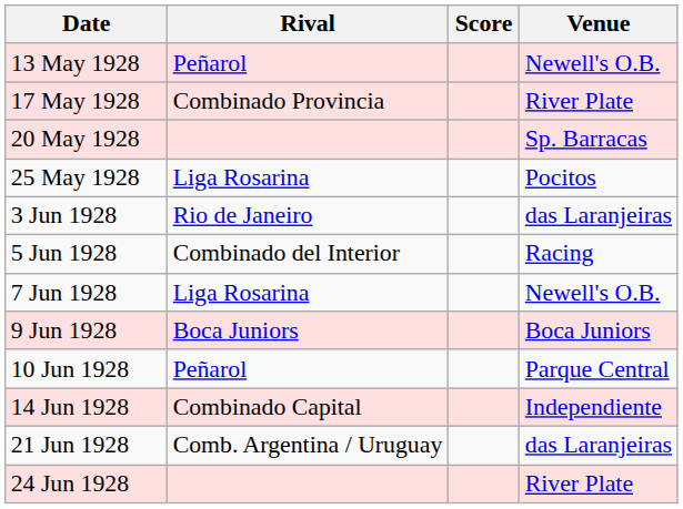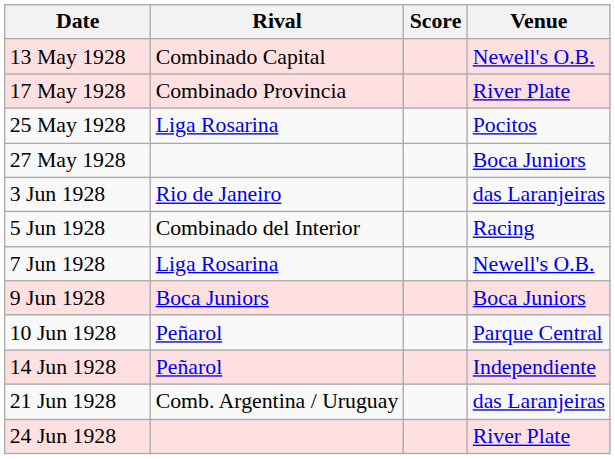 <table class="wikitable sortable">
 <tr>
 <th width=100px>Date</th>
 <th width=>Rival</th>
 <th width=40px>Score</th>
 <th width=>Venue</th>
 </tr>
 <tr bgcolor=#ffe0e0>
 <td>13 May 1928</td>
-<td> <a href='#'>Peñarol</a></td>
+<td> Combinado Capital </td>
 <td></td>
 <td><a href='#'>Newell's O.B.</a></td>
 </tr>
 <tr bgcolor=#ffe0e0>
 <td>17 May 1928</td>
 <td> Combinado Provincia </td>
 <td></td>
 <td><a href='#'>River Plate</a></td>
 </tr>
-<tr bgcolor=#ffe0e0>
-<td>20 May 1928</td>
-<td></td>
-<td></td>
-<td><a href='#'>Sp. Barracas</a></td>
-</tr>
 <tr>
 <td>25 May 1928</td>
 <td> <a href='#'>Liga Rosarina</a></td>
 <td></td>
 <td><a href='#'>Pocitos</a></td>
+</tr>
+<tr>
+<td>27 May 1928</td>
+<td>  </td>
+<td></td>
+<td><a href='#'>Boca Juniors</a> </td>
 </tr>
 <tr>
 <td>3 Jun 1928</td>
 <td> <a href='#'>Rio de Janeiro</a></td>
 <td></td>
 <td><a href='#'>das Laranjeiras</a></td>
 </tr>
 <tr>
 <td>5 Jun 1928</td>
 <td> Combinado del Interior</td>
 <td></td>
 <td><a href='#'>Racing</a></td>
 </tr>
 <tr>
 <td>7 Jun 1928</td>
 <td> <a href='#'>Liga Rosarina</a></td>
 <td></td>
 <td><a href='#'>Newell's O.B.</a></td>
 </tr>
 <tr bgcolor=#ffe0e0>
 <td>9 Jun 1928</td>
 <td> <a href='#'>Boca Juniors</a></td>
 <td></td>
 <td><a href='#'>Boca Juniors</a> </td>
 </tr>
 <tr>
 <td>10 Jun 1928</td>
 <td> <a href='#'>Peñarol</a></td>
 <td></td>
 <td><a href='#'>Parque Central</a></td>
 </tr>
 <tr bgcolor=#ffe0e0>
 <td>14 Jun 1928</td>
-<td> Combinado Capital </td>
+<td> <a href='#'>Peñarol</a></td>
 <td></td>
 <td><a href='#'>Independiente</a></td>
 </tr>
 <tr>
 <td>21 Jun 1928</td>
 <td> Comb. Argentina / Uruguay</td>
 <td></td>
 <td><a href='#'>das Laranjeiras</a></td>
 </tr>
 <tr bgcolor=#ffe0e0>
 <td>24 Jun 1928</td>
 <td></td>
 <td></td>
 <td><a href='#'>River Plate</a></td>
 </tr>
 </table>
